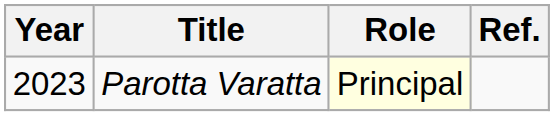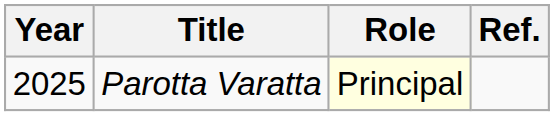 <table class="wikitable sortable">
 <tr>
 <th scope="col">Year</th>
 <th scope="col">Title</th>
 <th scope="col">Role</th>
 <th scope="col">Ref.</th>
 </tr>
 <tr>
-<td>2023</td>
+<td>2025</td>
 <td><em>Parotta Varatta</em></td>
 <td style="background: lightyellow;">Principal</td>
 <td></td>
 </tr>
 </table>
